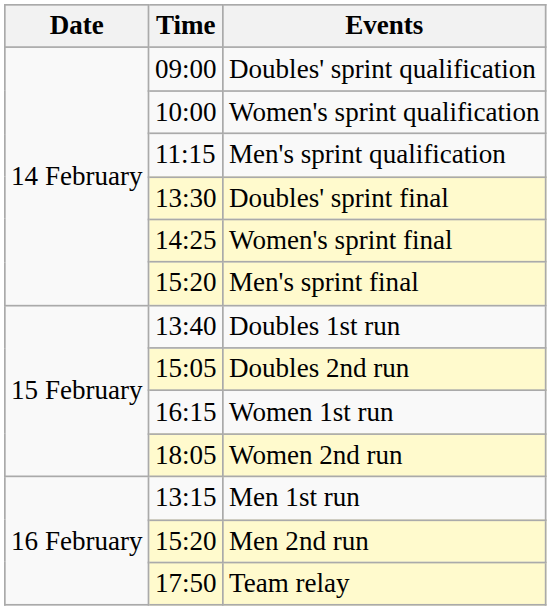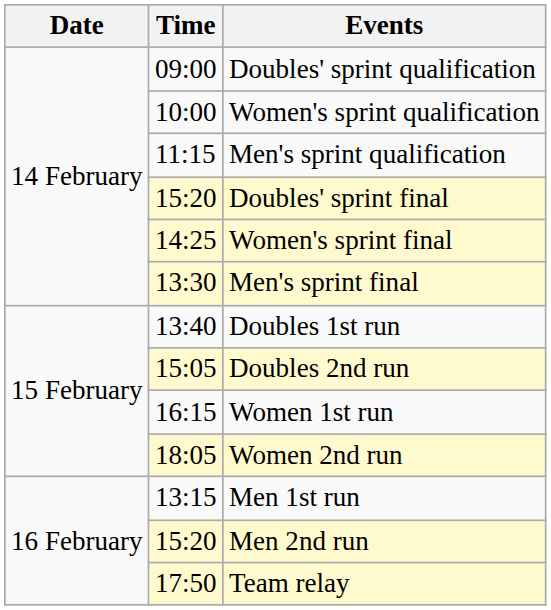 <table class="wikitable" border="1">
 <tr>
 <th>Date</th>
 <th>Time</th>
 <th>Events</th>
 </tr>
 <tr>
 <td rowspan=6>14 February</td>
 <td>09:00</td>
 <td>Doubles' sprint qualification</td>
 </tr>
 <tr>
 <td>10:00</td>
 <td>Women's sprint qualification</td>
 </tr>
 <tr>
 <td>11:15</td>
 <td>Men's sprint qualification</td>
 </tr>
 <tr bgcolor=lemonchiffon>
-<td>13:30</td>
+<td>15:20</td>
 <td>Doubles' sprint final</td>
 </tr>
 <tr bgcolor=lemonchiffon>
 <td>14:25</td>
 <td>Women's sprint final</td>
 </tr>
 <tr bgcolor=lemonchiffon>
-<td>15:20</td>
+<td>13:30</td>
 <td>Men's sprint final</td>
 </tr>
 <tr>
 <td rowspan=4>15 February</td>
 <td>13:40</td>
 <td>Doubles 1st run</td>
 </tr>
 <tr bgcolor=lemonchiffon>
 <td>15:05</td>
 <td>Doubles 2nd run</td>
 </tr>
 <tr>
 <td>16:15</td>
 <td>Women 1st run</td>
 </tr>
 <tr bgcolor=lemonchiffon>
 <td>18:05</td>
 <td>Women 2nd run</td>
 </tr>
 <tr>
 <td rowspan=3>16 February</td>
 <td>13:15</td>
 <td>Men 1st run</td>
 </tr>
 <tr bgcolor=lemonchiffon>
 <td>15:20</td>
 <td>Men 2nd run</td>
 </tr>
 <tr bgcolor=lemonchiffon>
 <td>17:50</td>
 <td>Team relay</td>
 </tr>
 </table>
